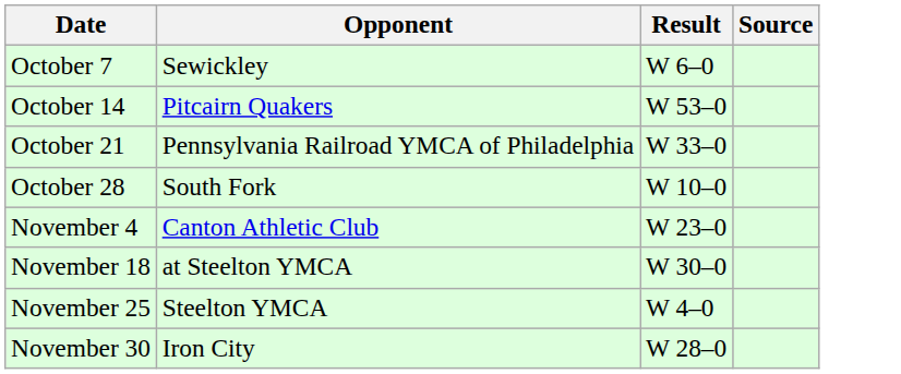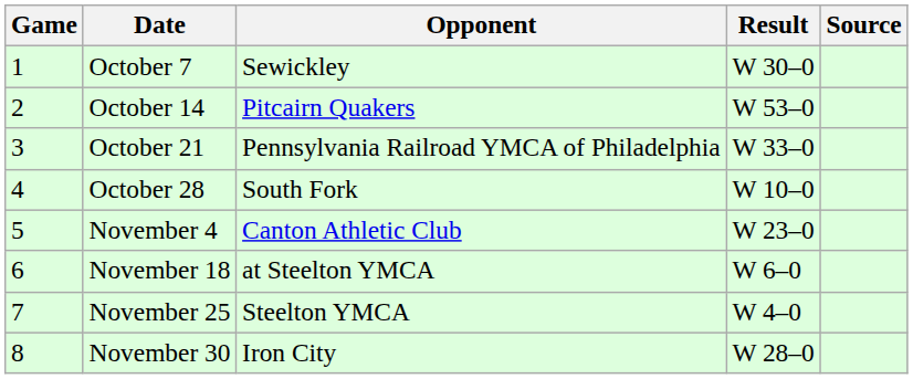 <table class="wikitable">
 <tr>
+<th>Game</th>
 <th>Date</th>
 <th>Opponent</th>
 <th>Result</th>
 <th>Source</th>
 </tr>
 <tr style="background: #ddffdd;">
+<td>1</td>
 <td>October 7</td>
 <td>Sewickley</td>
-<td>W 6–0</td>
+<td>W 30–0</td>
 <td style="text-align:center"></td>
 </tr>
 <tr style="background: #ddffdd;">
+<td>2</td>
 <td>October 14</td>
 <td><a href='#'>Pitcairn Quakers</a></td>
 <td>W 53–0</td>
 <td style="text-align:center"></td>
 </tr>
 <tr style="background: #ddffdd;">
+<td>3</td>
 <td>October 21</td>
 <td>Pennsylvania Railroad YMCA of Philadelphia</td>
 <td>W 33–0</td>
 <td></td>
 </tr>
 <tr style="background: #ddffdd;">
+<td>4</td>
 <td>October 28</td>
 <td>South Fork</td>
 <td>W 10–0</td>
 <td style="text-align:center"></td>
 </tr>
 <tr style="background: #ddffdd;">
+<td>5</td>
 <td>November 4</td>
 <td><a href='#'>Canton Athletic Club</a></td>
 <td>W 23–0</td>
 <td style="text-align:center"></td>
 </tr>
 <tr style="background: #ddffdd;">
+<td>6</td>
 <td>November 18</td>
 <td>at Steelton YMCA</td>
-<td>W 30–0</td>
+<td>W 6–0</td>
 <td style="text-align:center"></td>
 </tr>
 <tr style="background: #ddffdd;">
+<td>7</td>
 <td>November 25</td>
 <td>Steelton YMCA</td>
 <td>W 4–0</td>
 <td></td>
 </tr>
 <tr style="background: #ddffdd;">
+<td>8</td>
 <td>November 30</td>
 <td>Iron City</td>
 <td>W 28–0</td>
 <td style="text-align:center"></td>
 </tr>
 </table>
